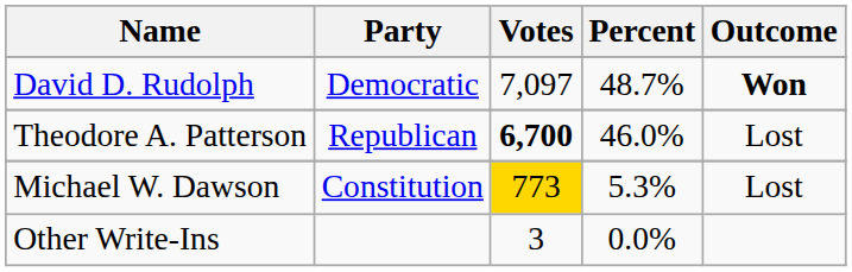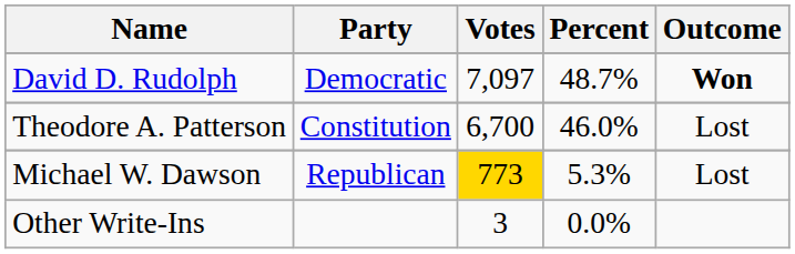 <table class=wikitable style="text-align:center">
 <tr>
 <th>Name</th>
 <th>Party</th>
 <th>Votes</th>
 <th>Percent</th>
 <th>Outcome</th>
 </tr>
 <tr>
 </tr>
 <tr>
 <td align=left><a href='#'>David D. Rudolph</a></td>
 <td><a href='#'>Democratic</a></td>
 <td>7,097</td>
 <td>48.7%</td>
 <td><strong>Won</strong></td>
 </tr>
 <tr>
 </tr>
 <tr>
 <td align=left>Theodore A. Patterson</td>
-<td><a href='#'>Republican</a></td>
-<td><strong>6,700</strong></td>
+<td><a href='#'>Constitution</a></td>
+<td>6,700</td>
 <td>46.0%</td>
 <td>Lost</td>
 </tr>
 <tr>
 </tr>
 <tr>
 <td align=left>Michael W. Dawson</td>
-<td><a href='#'>Constitution</a></td>
+<td><a href='#'>Republican</a></td>
 <td style="background: gold;">773</td>
 <td>5.3%</td>
 <td>Lost</td>
 </tr>
 <tr>
 <td align=left>Other Write-Ins</td>
 <td></td>
 <td>3</td>
 <td>0.0%</td>
 <td></td>
 </tr>
 </table>
